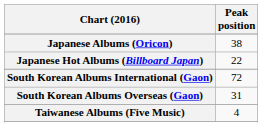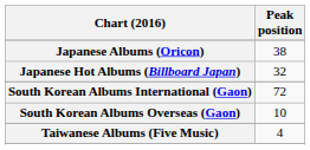 <table class="wikitable sortable plainrowheaders" style="text-align:center">
 <tr>
 <th scope="col">Chart (2016)</th>
 <th scope="col">Peak<br> position</th>
 </tr>
 <tr>
 </tr>
 <tr>
 </tr>
 <tr>
 </tr>
 <tr>
 </tr>
 <tr>
 <th scope="row">Japanese Albums (<a href='#'>Oricon</a>)</th>
 <td>38</td>
 </tr>
 <tr>
 <th scope="row">Japanese Hot Albums (<em><a href='#'>Billboard Japan</a></em>)</th>
-<td>22</td>
+<td>32</td>
 </tr>
 <tr>
 </tr>
 <tr>
 </tr>
 <tr>
 </tr>
 <tr>
 <th scope="row">South Korean Albums International (<a href='#'>Gaon</a>)</th>
 <td>72</td>
 </tr>
 <tr>
 <th scope="row">South Korean Albums Overseas (<a href='#'>Gaon</a>)</th>
-<td>31</td>
+<td>10</td>
 </tr>
 <tr>
 </tr>
 <tr>
 </tr>
 <tr>
 <th scope="row">Taiwanese Albums (Five Music)</th>
 <td>4</td>
 </tr>
 <tr>
 </tr>
 <tr>
 </tr>
 </table>
